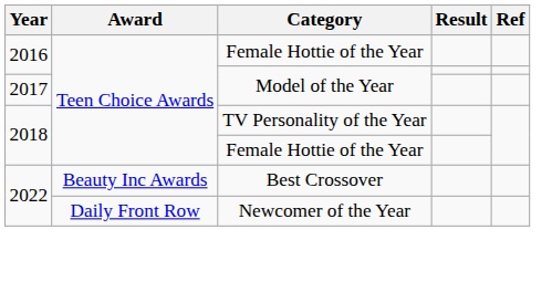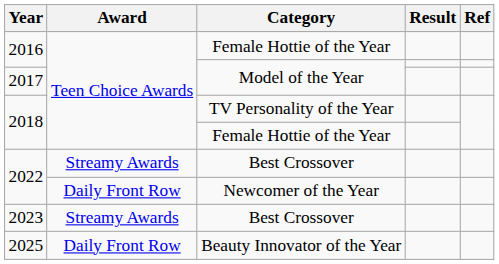 <table class="wikitable" style="text-align:center;">
 <tr>
 <th>Year</th>
 <th>Award</th>
 <th>Category</th>
 <th>Result</th>
 <th>Ref</th>
 </tr>
 <tr>
 <td rowspan=2>2016</td>
 <td rowspan=5><a href='#'>Teen Choice Awards</a></td>
 <td>Female Hottie of the Year</td>
 <td></td>
 <td></td>
 </tr>
 <tr>
 <td rowspan="2">Model of the Year</td>
 <td></td>
 <td></td>
 </tr>
 <tr>
 <td>2017</td>
 <td></td>
 <td></td>
 </tr>
 <tr>
 <td rowspan=2>2018</td>
 <td>TV Personality of the Year</td>
 <td></td>
 <td rowspan="2"></td>
 </tr>
 <tr>
 <td>Female Hottie of the Year</td>
 <td></td>
 </tr>
 <tr>
 <td rowspan=2>2022</td>
-<td><a href='#'>Beauty Inc Awards</a></td>
+<td><a href='#'>Streamy Awards</a></td>
 <td>Best Crossover</td>
 <td></td>
 <td></td>
 </tr>
 <tr>
 <td><a href='#'>Daily Front Row</a></td>
 <td>Newcomer of the Year</td>
 <td></td>
 <td></td>
 </tr>
+<tr>
+<td>2023</td>
+<td><a href='#'>Streamy Awards</a></td>
+<td>Best Crossover</td>
+<td></td>
+<td></td>
+</tr>
+<tr>
+<td>2025</td>
+<td><a href='#'>Daily Front Row</a></td>
+<td>Beauty Innovator of the Year</td>
+<td></td>
+<td></td>
+</tr>
 </table>
